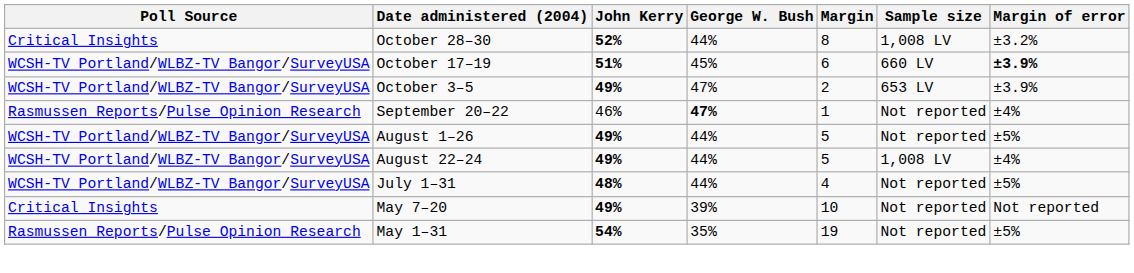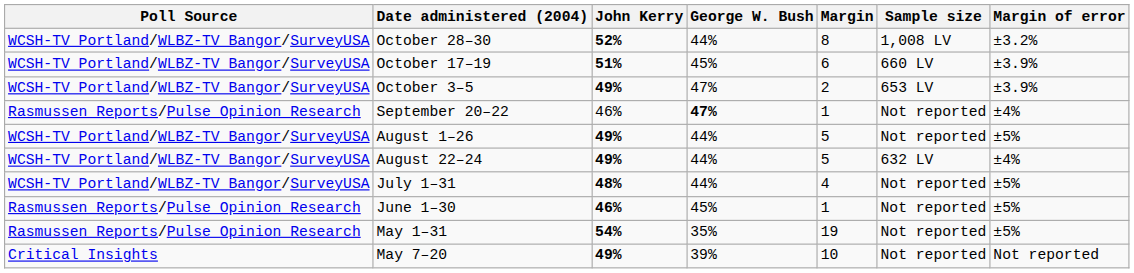 <table class="wikitable">
 <tr>
 <th>Poll Source</th>
 <th>Date administered (2004)</th>
 <th>John Kerry</th>
 <th>George W. Bush</th>
 <th>Margin</th>
 <th>Sample size</th>
 <th>Margin of error</th>
 </tr>
 <tr>
-<td><a href='#'>Critical Insights</a></td>
+<td><a href='#'>WCSH-TV Portland</a>/<a href='#'>WLBZ-TV Bangor</a>/<a href='#'>SurveyUSA</a></td>
 <td>October 28–30</td>
 <td><strong>52%</strong></td>
 <td>44%</td>
 <td>8</td>
 <td>1,008 LV</td>
 <td>±3.2%</td>
 </tr>
 <tr>
 <td><a href='#'>WCSH-TV Portland</a>/<a href='#'>WLBZ-TV Bangor</a>/<a href='#'>SurveyUSA</a></td>
 <td>October 17–19</td>
 <td><strong>51%</strong></td>
 <td>45%</td>
 <td>6</td>
 <td>660 LV</td>
-<td><strong>±3.9%</strong></td>
+<td>±3.9%</td>
 </tr>
 <tr>
 <td><a href='#'>WCSH-TV Portland</a>/<a href='#'>WLBZ-TV Bangor</a>/<a href='#'>SurveyUSA</a></td>
 <td>October 3–5</td>
 <td><strong>49%</strong></td>
 <td>47%</td>
 <td>2</td>
 <td>653 LV</td>
 <td>±3.9%</td>
 </tr>
 <tr>
 <td><a href='#'>Rasmussen Reports</a>/<a href='#'>Pulse Opinion Research</a></td>
 <td>September 20–22</td>
 <td>46%</td>
 <td><strong>47%</strong></td>
 <td>1</td>
 <td>Not reported</td>
 <td>±4%</td>
 </tr>
 <tr>
 <td><a href='#'>WCSH-TV Portland</a>/<a href='#'>WLBZ-TV Bangor</a>/<a href='#'>SurveyUSA</a></td>
 <td>August 1–26</td>
 <td><strong>49%</strong></td>
 <td>44%</td>
 <td>5</td>
 <td>Not reported</td>
 <td>±5%</td>
 </tr>
 <tr>
 <td><a href='#'>WCSH-TV Portland</a>/<a href='#'>WLBZ-TV Bangor</a>/<a href='#'>SurveyUSA</a></td>
 <td>August 22–24</td>
 <td><strong>49%</strong></td>
 <td>44%</td>
 <td>5</td>
-<td>1,008 LV</td>
+<td>632 LV</td>
 <td>±4%</td>
 </tr>
 <tr>
 <td><a href='#'>WCSH-TV Portland</a>/<a href='#'>WLBZ-TV Bangor</a>/<a href='#'>SurveyUSA</a></td>
 <td>July 1–31</td>
 <td><strong>48%</strong></td>
 <td>44%</td>
 <td>4</td>
 <td>Not reported</td>
 <td>±5%</td>
 </tr>
 <tr>
-<td><a href='#'>Critical Insights</a></td>
-<td>May 7–20</td>
-<td><strong>49%</strong></td>
-<td>39%</td>
-<td>10</td>
+<td><a href='#'>Rasmussen Reports</a>/<a href='#'>Pulse Opinion Research</a></td>
+<td>June 1–30</td>
+<td><strong>46%</strong></td>
+<td>45%</td>
+<td>1</td>
 <td>Not reported</td>
-<td>Not reported</td>
+<td>±5%</td>
 </tr>
 <tr>
 <td><a href='#'>Rasmussen Reports</a>/<a href='#'>Pulse Opinion Research</a></td>
 <td>May 1–31</td>
 <td><strong>54%</strong></td>
 <td>35%</td>
 <td>19</td>
 <td>Not reported</td>
 <td>±5%</td>
 </tr>
+<tr>
+<td><a href='#'>Critical Insights</a></td>
+<td>May 7–20</td>
+<td><strong>49%</strong></td>
+<td>39%</td>
+<td>10</td>
+<td>Not reported</td>
+<td>Not reported</td>
+</tr>
 </table>
